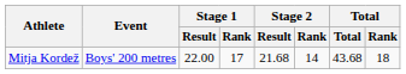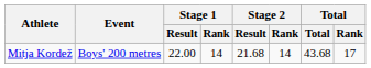 <table class="wikitable" style="font-size:90%">
 <tr>
 <th rowspan=2>Athlete</th>
 <th rowspan=2>Event</th>
 <th colspan=2>Stage 1</th>
 <th colspan=2>Stage 2</th>
 <th colspan=2>Total</th>
 </tr>
 <tr style="font-size:95%">
 <th>Result</th>
 <th>Rank</th>
 <th>Result</th>
 <th>Rank</th>
 <th>Total</th>
 <th>Rank</th>
 </tr>
 <tr align=center>
 <td align=left><a href='#'>Mitja Kordež</a></td>
 <td align=left><a href='#'>Boys' 200 metres</a></td>
 <td>22.00</td>
-<td>17</td>
+<td>14</td>
 <td>21.68</td>
 <td>14</td>
 <td>43.68</td>
-<td>18</td>
+<td>17</td>
 </tr>
 </table>
